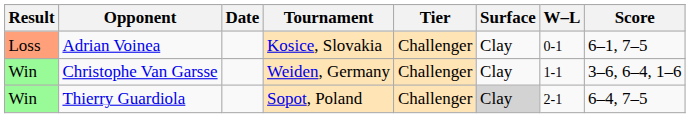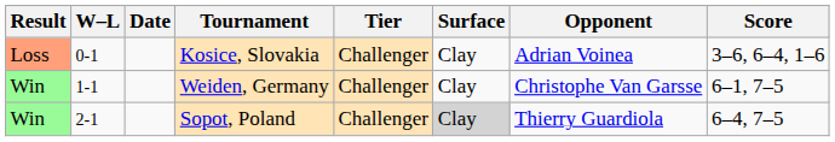 <table class="sortable wikitable">
 <tr>
 <th>Result</th>
-<th>Opponent</th>
+<th class="unsortable">W–L</th>
 <th>Date</th>
 <th>Tournament</th>
 <th>Tier</th>
 <th>Surface</th>
-<th class="unsortable">W–L</th>
+<th>Opponent</th>
 <th class="unsortable">Score</th>
 </tr>
 <tr>
 <td style="background:#ffa07a;">Loss</td>
-<td> <a href='#'>Adrian Voinea</a></td>
+<td><small>0-1</small></td>
 <td></td>
 <td style="background:moccasin;"><a href='#'>Kosice</a>, Slovakia</td>
 <td style="background:moccasin;">Challenger</td>
 <td>Clay</td>
-<td><small>0-1</small></td>
+<td> <a href='#'>Adrian Voinea</a></td>
+<td>3–6, 6–4, 1–6</td>
+</tr>
+<tr>
+<td style="background:#98fb98;">Win</td>
+<td><small>1-1</small></td>
+<td></td>
+<td style="background:moccasin;"><a href='#'>Weiden</a>, Germany</td>
+<td style="background:moccasin;">Challenger</td>
+<td>Clay</td>
+<td> <a href='#'>Christophe Van Garsse</a></td>
 <td>6–1, 7–5</td>
 </tr>
 <tr>
 <td style="background:#98fb98;">Win</td>
-<td> <a href='#'>Christophe Van Garsse</a></td>
-<td></td>
-<td style="background:moccasin;"><a href='#'>Weiden</a>, Germany</td>
-<td style="background:moccasin;">Challenger</td>
-<td>Clay</td>
-<td><small>1-1</small></td>
-<td>3–6, 6–4, 1–6</td>
-</tr>
-<tr>
-<td style="background:#98fb98;">Win</td>
-<td> <a href='#'>Thierry Guardiola</a></td>
+<td><small>2-1</small></td>
 <td></td>
 <td style="background:moccasin;"><a href='#'>Sopot</a>, Poland</td>
 <td style="background:moccasin;">Challenger</td>
 <td style="background: lightgrey;">Clay</td>
-<td><small>2-1</small></td>
+<td> <a href='#'>Thierry Guardiola</a></td>
 <td>6–4, 7–5</td>
 </tr>
 </table>
